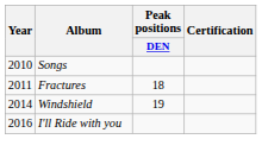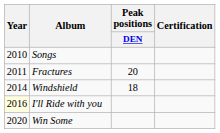 <table class="wikitable">
 <tr>
 <th align="center" rowspan="2" width="10">Year</th>
 <th align="center" rowspan="2" width="120">Album</th>
 <th align="center" colspan="1" width="20">Peak positions</th>
 <th align="center" rowspan="2" width="70">Certification</th>
 </tr>
 <tr>
 <th scope="col" style="width:3em;font-size:90%;"><a href='#'>DEN</a><br></th>
 </tr>
 <tr>
 <td style="text-align:center;">2010</td>
 <td><em>Songs</em></td>
 <td style="text-align:center;"></td>
 <td style="text-align:center;"></td>
 </tr>
 <tr>
 <td style="text-align:center;">2011</td>
 <td><em>Fractures</em></td>
-<td style="text-align:center;">18</td>
+<td style="text-align:center;">20</td>
 <td style="text-align:center;"></td>
 </tr>
 <tr>
 <td style="text-align:center;">2014</td>
 <td><em>Windshield</em></td>
-<td style="text-align:center;">19</td>
+<td style="text-align:center;">18</td>
 <td style="text-align:center;"></td>
 </tr>
 <tr>
-<td style="text-align:center;">2016</td>
+<td style="background: lightyellow; text-align:center;">2016</td>
 <td><em>I'll Ride with you</em></td>
 <td style="text-align:center;"></td>
 <td style="text-align:center;"></td>
 </tr>
+<tr>
+<td style="text-align:center;">2020</td>
+<td><em>Win Some</em></td>
+<td style="text-align:center;"></td>
+<td style="text-align:center;"></td>
+</tr>
 </table>
